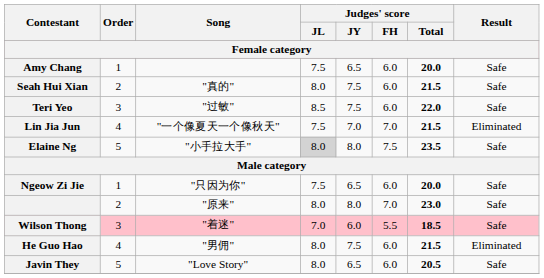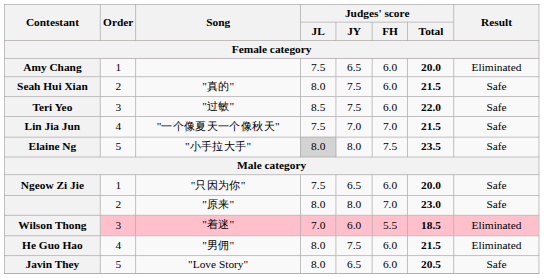 <table class="wikitable plainrowheaders" style="text-align:center;">
 <tr>
 <th rowspan=2 scope="col" style="width:8em;">Contestant</th>
 <th rowspan=2 scope="col">Order</th>
 <th rowspan=2 scope="col" style="width:14em;">Song</th>
 <th colspan=4 scope="col">Judges' score</th>
 <th rowspan=2 scope="col" style="width:7em;">Result</th>
 </tr>
 <tr>
 <th style="width:2.7em;">JL</th>
 <th style="width:2.7em;">JY</th>
 <th style="width:2.7em;">FH</th>
 <th style="width:3.6em;">Total</th>
 </tr>
 <tr style="background:pink;">
 <th colspan=8>Female category</th>
 </tr>
 <tr>
 <th scope="row">Amy Chang</th>
 <td>1</td>
 <td></td>
 <td>7.5</td>
 <td>6.5</td>
 <td>6.0</td>
 <td><strong>20.0</strong></td>
-<td>Safe</td>
+<td>Eliminated</td>
 </tr>
 <tr>
 <th scope="row">Seah Hui Xian</th>
 <td>2</td>
 <td>"真的"</td>
 <td>8.0</td>
 <td>7.5</td>
 <td>6.0</td>
 <td><strong>21.5</strong></td>
 <td>Safe</td>
 </tr>
 <tr>
 <th scope="row">Teri Yeo</th>
 <td>3</td>
 <td>"过敏"</td>
 <td>8.5</td>
 <td>7.5</td>
 <td>6.0</td>
 <td><strong>22.0</strong></td>
 <td>Safe</td>
 </tr>
 <tr>
 <th scope="row">Lin Jia Jun</th>
 <td>4</td>
 <td>"一个像夏天一个像秋天"</td>
 <td>7.5</td>
 <td>7.0</td>
 <td>7.0</td>
 <td><strong>21.5</strong></td>
-<td>Eliminated</td>
+<td>Safe</td>
 </tr>
 <tr>
 <th scope="row">Elaine Ng</th>
 <td>5</td>
 <td>"小手拉大手"</td>
 <td style="background: lightgrey;">8.0</td>
 <td>8.0</td>
 <td>7.5</td>
 <td><strong>23.5</strong></td>
 <td>Safe</td>
 </tr>
 <tr>
 <th colspan=8>Male category</th>
 </tr>
 <tr>
 <th scope="row">Ngeow Zi Jie</th>
 <td>1</td>
 <td>"只因为你"</td>
 <td>7.5</td>
 <td>6.5</td>
 <td>6.0</td>
 <td><strong>20.0</strong></td>
 <td>Safe</td>
 </tr>
 <tr>
 <th scope="row"></th>
 <td>2</td>
 <td>"原来"</td>
 <td>8.0</td>
 <td>8.0</td>
 <td>7.0</td>
 <td><strong>23.0</strong></td>
 <td>Safe</td>
 </tr>
 <tr style="background:pink;">
 <th scope="row">Wilson Thong</th>
 <td>3</td>
 <td>"着迷"</td>
 <td>7.0</td>
 <td>6.0</td>
 <td>5.5</td>
 <td><strong>18.5</strong></td>
-<td>Safe</td>
+<td>Eliminated</td>
 </tr>
 <tr>
 <th scope="row">He Guo Hao</th>
 <td>4</td>
 <td>"男佣"</td>
 <td>8.0</td>
 <td>7.5</td>
 <td>6.0</td>
 <td><strong>21.5</strong></td>
 <td>Eliminated</td>
 </tr>
 <tr>
 <th scope="row">Javin They</th>
 <td>5</td>
 <td>"Love Story"</td>
 <td>8.0</td>
 <td>6.5</td>
 <td>6.0</td>
 <td><strong>20.5</strong></td>
 <td>Safe</td>
 </tr>
 <tr>
 </tr>
 </table>
